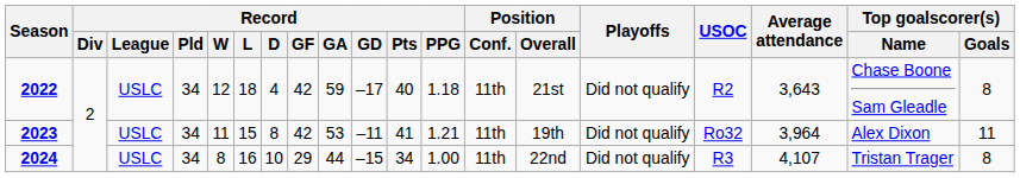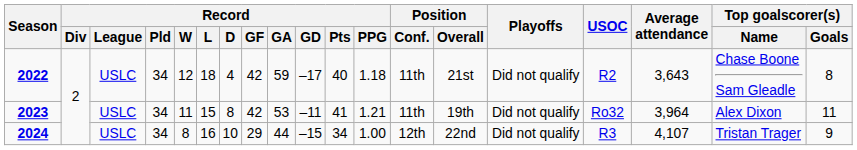 <table class="wikitable" width=100% style="font-size:90%; text-align:center;">
 <tr style="background:#f0f6ff;">
 <th rowspan=2>Season</th>
 <th colspan=11>Record</th>
 <th colspan=2>Position</th>
 <th rowspan=2>Playoffs</th>
 <th rowspan=2><a href='#'>USOC</a></th>
 <th rowspan=2>Average<br>attendance</th>
 <th colspan=2>Top goalscorer(s)</th>
 </tr>
 <tr>
 <th>Div</th>
 <th>League</th>
 <th>Pld</th>
 <th>W</th>
 <th>L</th>
 <th>D</th>
 <th>GF</th>
 <th>GA</th>
 <th>GD</th>
 <th>Pts</th>
 <th>PPG</th>
 <th>Conf.</th>
 <th>Overall</th>
 <th>Name</th>
 <th>Goals</th>
 </tr>
 <tr>
 <td><strong><a href='#'>2022</a></strong></td>
 <td rowspan=3>2</td>
 <td><a href='#'>USLC</a></td>
 <td>34</td>
 <td>12</td>
 <td>18</td>
 <td>4</td>
 <td>42</td>
 <td>59</td>
 <td>–17</td>
 <td>40</td>
 <td>1.18</td>
 <td>11th</td>
 <td>21st</td>
 <td>Did not qualify</td>
 <td><a href='#'>R2</a></td>
 <td>3,643</td>
 <td align="left"> <a href='#'>Chase Boone</a><hr> <a href='#'>Sam Gleadle</a></td>
 <td>8</td>
 </tr>
 <tr>
 <td><strong><a href='#'>2023</a></strong></td>
 <td><a href='#'>USLC</a></td>
 <td>34</td>
 <td>11</td>
 <td>15</td>
 <td>8</td>
 <td>42</td>
 <td>53</td>
 <td>–11</td>
 <td>41</td>
 <td>1.21</td>
 <td>11th</td>
 <td>19th</td>
 <td>Did not qualify</td>
 <td><a href='#'>Ro32</a></td>
 <td>3,964</td>
 <td align="left"> <a href='#'>Alex Dixon</a></td>
 <td>11</td>
 </tr>
 <tr>
 <td><strong><a href='#'>2024</a></strong></td>
 <td><a href='#'>USLC</a></td>
 <td>34</td>
 <td>8</td>
 <td>16</td>
 <td>10</td>
 <td>29</td>
 <td>44</td>
 <td>–15</td>
 <td>34</td>
 <td>1.00</td>
-<td>11th</td>
+<td>12th</td>
 <td>22nd</td>
 <td>Did not qualify</td>
 <td><a href='#'>R3</a></td>
 <td>4,107</td>
 <td align="left"> <a href='#'>Tristan Trager</a></td>
-<td>8</td>
+<td>9</td>
 </tr>
 </table>
